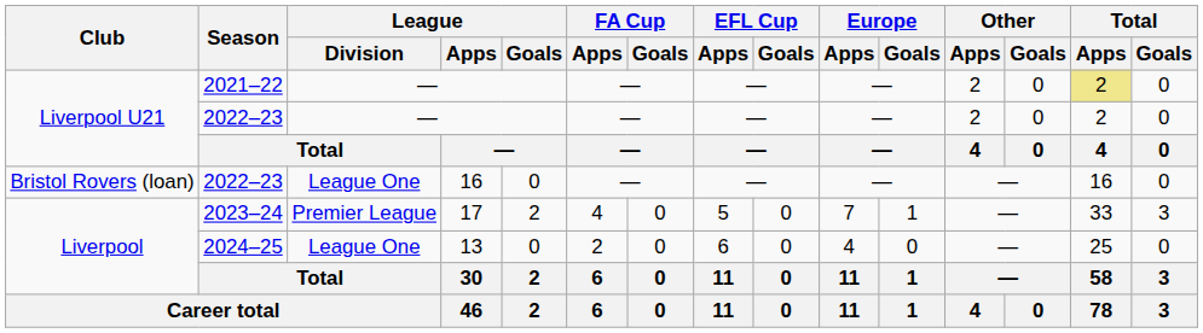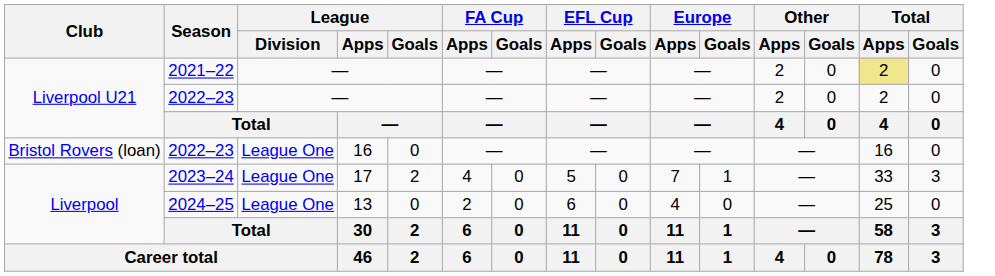 <table class="wikitable" style="text-align: center;">
 <tr>
 <th rowspan="2">Club</th>
 <th rowspan="2">Season</th>
 <th colspan="3">League</th>
 <th colspan="2"><a href='#'>FA Cup</a></th>
 <th colspan="2"><a href='#'>EFL Cup</a></th>
 <th colspan="2"><a href='#'>Europe</a></th>
 <th colspan="2">Other</th>
 <th colspan="2">Total</th>
 </tr>
 <tr>
 <th>Division</th>
 <th>Apps</th>
 <th>Goals</th>
 <th>Apps</th>
 <th>Goals</th>
 <th>Apps</th>
 <th>Goals</th>
 <th>Apps</th>
 <th>Goals</th>
 <th>Apps</th>
 <th>Goals</th>
 <th>Apps</th>
 <th>Goals</th>
 </tr>
 <tr>
 <td rowspan="3"><a href='#'>Liverpool U21</a></td>
 <td><a href='#'>2021–22</a></td>
 <td colspan="3">—</td>
 <td colspan="2">—</td>
 <td colspan="2">—</td>
 <td colspan="2">—</td>
 <td>2</td>
 <td>0</td>
 <td style="background: khaki;">2</td>
 <td>0</td>
 </tr>
 <tr>
 <td><a href='#'>2022–23</a></td>
 <td colspan="3">—</td>
 <td colspan="2">—</td>
 <td colspan="2">—</td>
 <td colspan="2">—</td>
 <td>2</td>
 <td>0</td>
 <td>2</td>
 <td>0</td>
 </tr>
 <tr>
 <th colspan="2">Total</th>
 <th colspan="2">—</th>
 <th colspan="2">—</th>
 <th colspan="2">—</th>
 <th colspan="2">—</th>
 <th>4</th>
 <th>0</th>
 <th>4</th>
 <th>0</th>
 </tr>
 <tr>
 <td><a href='#'>Bristol Rovers</a> (loan)</td>
 <td><a href='#'>2022–23</a></td>
 <td><a href='#'>League One</a></td>
 <td>16</td>
 <td>0</td>
 <td colspan="2">—</td>
 <td colspan="2">—</td>
 <td colspan="2">—</td>
 <td colspan="2">—</td>
 <td>16</td>
 <td>0</td>
 </tr>
 <tr>
 <td rowspan="3"><a href='#'>Liverpool</a></td>
 <td><a href='#'>2023–24</a></td>
-<td><a href='#'>Premier League</a></td>
+<td><a href='#'>League One</a></td>
 <td>17</td>
 <td>2</td>
 <td>4</td>
 <td>0</td>
 <td>5</td>
 <td>0</td>
 <td>7</td>
 <td>1</td>
 <td colspan="2">—</td>
 <td>33</td>
 <td>3</td>
 </tr>
 <tr>
 <td><a href='#'>2024–25</a></td>
 <td><a href='#'>League One</a></td>
 <td>13</td>
 <td>0</td>
 <td>2</td>
 <td>0</td>
 <td>6</td>
 <td>0</td>
 <td>4</td>
 <td>0</td>
 <td colspan="2">—</td>
 <td>25</td>
 <td>0</td>
 </tr>
 <tr>
 <th colspan="2">Total</th>
 <th>30</th>
 <th>2</th>
 <th>6</th>
 <th>0</th>
 <th>11</th>
 <th>0</th>
 <th>11</th>
 <th>1</th>
 <th colspan="2">—</th>
 <th>58</th>
 <th>3</th>
 </tr>
 <tr>
 <th colspan="3">Career total</th>
 <th>46</th>
 <th>2</th>
 <th>6</th>
 <th>0</th>
 <th>11</th>
 <th>0</th>
 <th>11</th>
 <th>1</th>
 <th>4</th>
 <th>0</th>
 <th>78</th>
 <th>3</th>
 </tr>
 </table>
